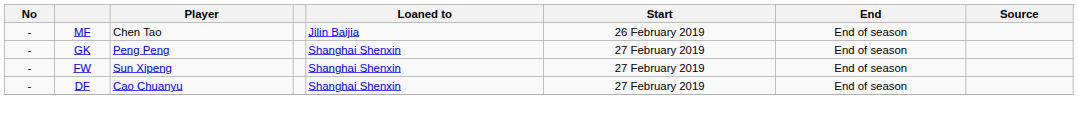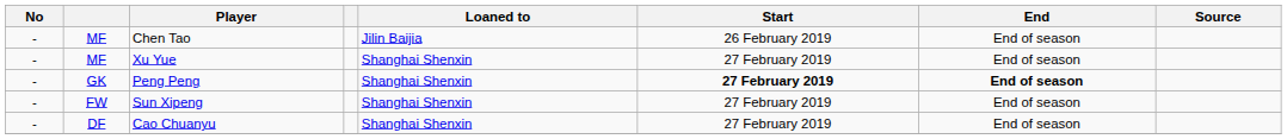 <table class="wikitable sortable" style="width:90%; text-align:left; font-size:95%;">
 <tr>
 <th>No</th>
 <th></th>
 <th>Player</th>
 <th></th>
 <th>Loaned to</th>
 <th class="unsortable">Start</th>
 <th class="unsortable">End</th>
 <th>Source</th>
 </tr>
 <tr>
 <td align=center>-</td>
 <td align=center><a href='#'>MF</a></td>
 <td align=left> Chen Tao</td>
 <td align=center></td>
 <td align=left> <a href='#'>Jilin Baijia</a></td>
 <td align=center>26 February 2019</td>
 <td align=center>End of season</td>
 <td align=center></td>
 </tr>
 <tr>
 <td align=center>-</td>
+<td align=center><a href='#'>MF</a></td>
+<td align=left> <a href='#'>Xu Yue</a></td>
+<td align=center></td>
+<td align=left> <a href='#'>Shanghai Shenxin</a></td>
+<td align=center>27 February 2019</td>
+<td align=center>End of season</td>
+<td align=center></td>
+</tr>
+<tr>
+<td align=center>-</td>
 <td align=center><a href='#'>GK</a></td>
 <td align=left> <a href='#'>Peng Peng</a></td>
 <td align=center></td>
 <td align=left> <a href='#'>Shanghai Shenxin</a></td>
-<td align=center>27 February 2019</td>
-<td align=center>End of season</td>
+<td align=center><strong>27 February 2019</strong></td>
+<td align=center><strong>End of season</strong></td>
 <td align=center></td>
 </tr>
 <tr>
 <td align=center>-</td>
 <td align=center><a href='#'>FW</a></td>
 <td align=left> <a href='#'>Sun Xipeng</a></td>
 <td align=center></td>
 <td align=left> <a href='#'>Shanghai Shenxin</a></td>
 <td align=center>27 February 2019</td>
 <td align=center>End of season</td>
 <td align=center></td>
 </tr>
 <tr>
 <td align=center>-</td>
 <td align=center><a href='#'>DF</a></td>
 <td align=left> <a href='#'>Cao Chuanyu</a></td>
 <td align=center></td>
 <td align=left> <a href='#'>Shanghai Shenxin</a></td>
 <td align=center>27 February 2019</td>
 <td align=center>End of season</td>
 <td align=center></td>
 </tr>
 <tr>
 </tr>
 </table>
